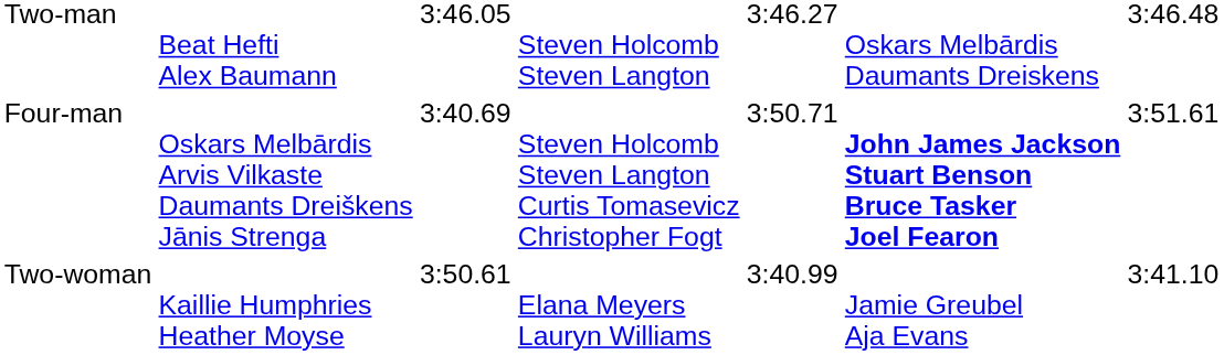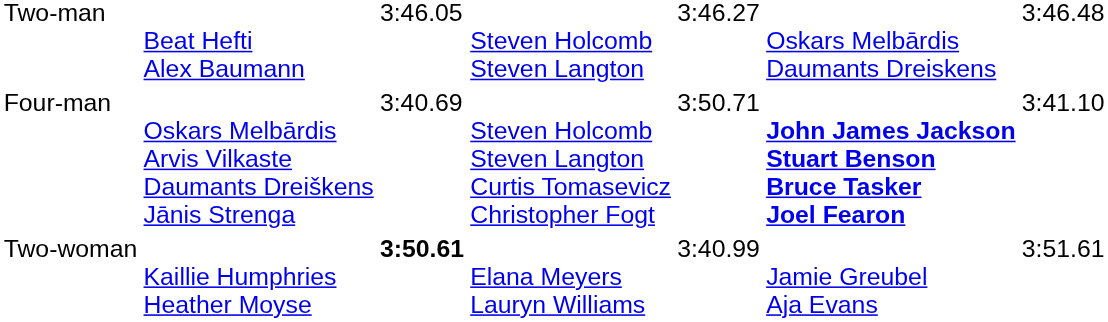 <table>
 <tr valign="top">
 <td>Two-man<br></td>
 <td><br><a href='#'>Beat Hefti</a><br><a href='#'>Alex Baumann</a></td>
 <td>3:46.05</td>
 <td><br><a href='#'>Steven Holcomb</a><br><a href='#'>Steven Langton</a></td>
 <td>3:46.27</td>
 <td><br><a href='#'>Oskars Melbārdis</a><br><a href='#'>Daumants Dreiskens</a></td>
 <td>3:46.48</td>
 </tr>
 <tr valign="top">
 <td>Four-man<br></td>
 <td><br><a href='#'>Oskars Melbārdis</a><br><a href='#'>Arvis Vilkaste</a><br><a href='#'>Daumants Dreiškens</a><br><a href='#'>Jānis Strenga</a></td>
 <td>3:40.69</td>
 <td><br><a href='#'>Steven Holcomb</a><br><a href='#'>Steven Langton</a><br><a href='#'>Curtis Tomasevicz</a><br><a href='#'>Christopher Fogt</a></td>
 <td>3:50.71</td>
 <td><strong><br><a href='#'>John James Jackson</a><br><a href='#'>Stuart Benson</a><br><a href='#'>Bruce Tasker</a><br><a href='#'>Joel Fearon</a></strong></td>
-<td>3:51.61</td>
+<td>3:41.10</td>
 </tr>
 <tr valign="top">
 <td>Two-woman<br></td>
 <td><br><a href='#'>Kaillie Humphries</a><br><a href='#'>Heather Moyse</a></td>
-<td>3:50.61</td>
+<td><strong>3:50.61</strong></td>
 <td><br><a href='#'>Elana Meyers</a><br><a href='#'>Lauryn Williams</a></td>
 <td>3:40.99</td>
 <td><br><a href='#'>Jamie Greubel</a><br><a href='#'>Aja Evans</a></td>
-<td>3:41.10</td>
+<td>3:51.61</td>
 </tr>
 </table>
